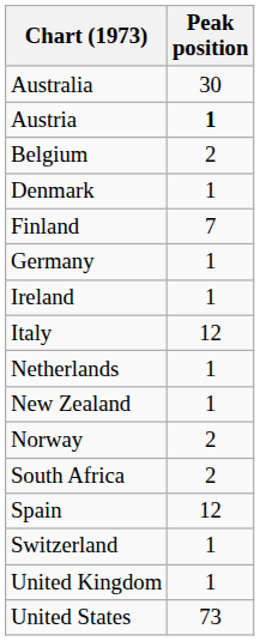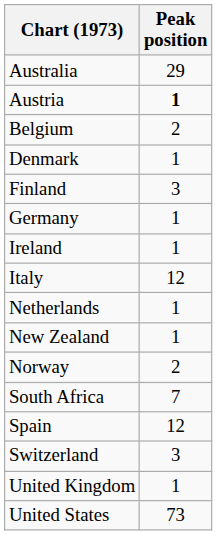 <table class="wikitable">
 <tr>
 <th>Chart (1973)</th>
 <th>Peak<br>position</th>
 </tr>
 <tr>
 <td>Australia</td>
-<td style="text-align:center;">30</td>
+<td style="text-align:center;">29</td>
 </tr>
 <tr>
 <td>Austria</td>
 <td style="text-align:center;"><strong>1</strong></td>
 </tr>
 <tr>
 <td>Belgium</td>
 <td style="text-align:center;">2</td>
 </tr>
 <tr>
 <td>Denmark</td>
 <td style="text-align:center;">1</td>
 </tr>
 <tr>
 <td>Finland</td>
-<td style="text-align:center;">7</td>
+<td style="text-align:center;">3</td>
 </tr>
 <tr>
 <td>Germany</td>
 <td style="text-align:center;">1</td>
 </tr>
 <tr>
 <td>Ireland</td>
 <td style="text-align:center;">1</td>
 </tr>
 <tr>
 <td>Italy</td>
 <td style="text-align:center;">12</td>
 </tr>
 <tr>
 <td>Netherlands</td>
 <td style="text-align:center;">1</td>
 </tr>
 <tr>
 <td>New Zealand</td>
 <td style="text-align:center;">1</td>
 </tr>
 <tr>
 <td>Norway</td>
 <td style="text-align:center;">2</td>
 </tr>
 <tr>
 <td>South Africa</td>
-<td style="text-align:center;">2</td>
+<td style="text-align:center;">7</td>
 </tr>
 <tr>
 <td>Spain</td>
 <td style="text-align:center;">12</td>
 </tr>
 <tr>
 <td>Switzerland</td>
-<td style="text-align:center;">1</td>
+<td style="text-align:center;">3</td>
 </tr>
 <tr>
 <td>United Kingdom</td>
 <td style="text-align:center;">1</td>
 </tr>
 <tr>
 <td>United States</td>
 <td style="text-align:center;">73</td>
 </tr>
 </table>
